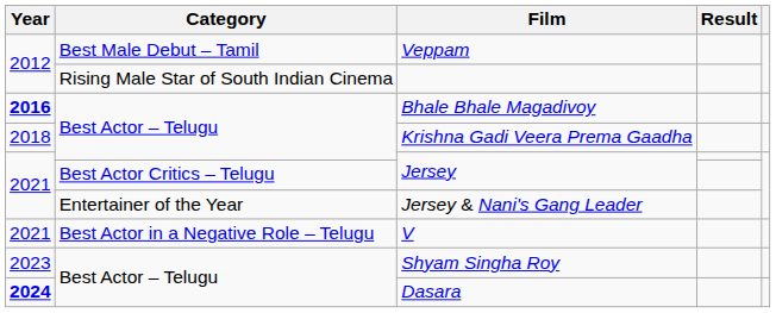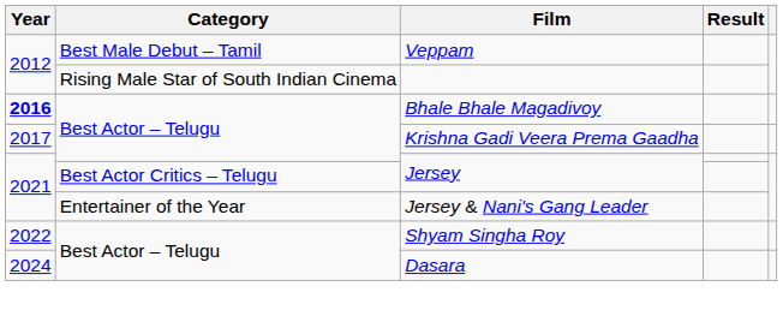 <table class="wikitable sortable plainrowheaders">
 <tr>
 <th scope="col">Year</th>
 <th scope="col">Category</th>
 <th scope="col">Film</th>
 <th scope="col">Result</th>
 <th scope="col" class="unsortable"></th>
 </tr>
 <tr>
 <td rowspan="2"><a href='#'>2012</a></td>
 <td><a href='#'>Best Male Debut – Tamil</a></td>
 <td><em><a href='#'>Veppam</a></em></td>
 <td></td>
 <td rowspan="2"></td>
 </tr>
 <tr>
 <td>Rising Male Star of South Indian Cinema</td>
 <td></td>
 <td></td>
 </tr>
 <tr>
 <td><strong><a href='#'>2016</a></strong></td>
 <td rowspan="3"><a href='#'>Best Actor – Telugu</a></td>
 <td><em><a href='#'>Bhale Bhale Magadivoy</a></em></td>
 <td></td>
 <td></td>
 </tr>
 <tr>
-<td><a href='#'>2018</a></td>
+<td><a href='#'>2017</a></td>
 <td><em><a href='#'>Krishna Gadi Veera Prema Gaadha</a></em></td>
 <td></td>
 <td></td>
 </tr>
 <tr>
 <td rowspan="3"><a href='#'>2021</a></td>
 <td rowspan="2"><em><a href='#'>Jersey</a></em></td>
 <td></td>
 <td rowspan="3"></td>
 </tr>
 <tr>
 <td><a href='#'>Best Actor Critics – Telugu</a></td>
 <td></td>
 </tr>
 <tr>
 <td>Entertainer of the Year</td>
 <td><em>Jersey</em> & <em><a href='#'>Nani's Gang Leader</a></em></td>
 <td></td>
 </tr>
 <tr>
-<td><a href='#'>2021</a></td>
-<td><a href='#'>Best Actor in a Negative Role – Telugu</a></td>
-<td><em><a href='#'>V</a></em></td>
-<td></td>
-<td></td>
-</tr>
-<tr>
-<td><a href='#'>2023</a></td>
+<td><a href='#'>2022</a></td>
 <td rowspan="2">Best Actor – Telugu</td>
 <td><em><a href='#'>Shyam Singha Roy</a></em></td>
 <td></td>
 <td></td>
 </tr>
 <tr>
-<td><strong><a href='#'>2024</a></strong></td>
+<td><a href='#'>2024</a></td>
 <td><em><a href='#'>Dasara</a></em></td>
 <td></td>
 <td></td>
 </tr>
 </table>
